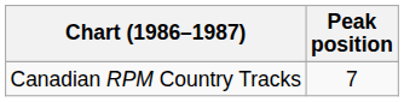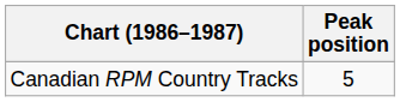 <table class="wikitable sortable">
 <tr>
 <th>Chart (1986–1987)</th>
 <th>Peak<br>position</th>
 </tr>
 <tr>
 </tr>
 <tr>
 <td>Canadian <em>RPM</em> Country Tracks</td>
-<td align="center">7</td>
+<td align="center">5</td>
 </tr>
 </table>
